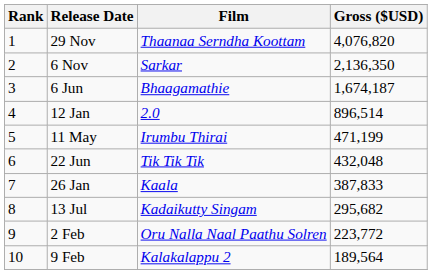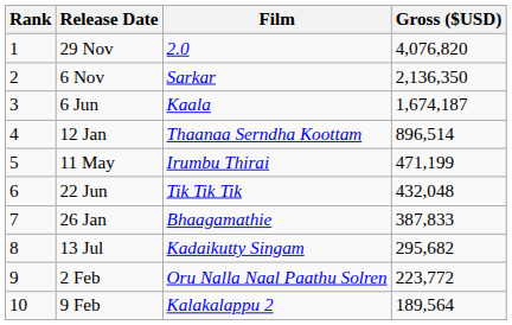 <table class="wikitable">
 <tr>
 <th>Rank</th>
 <th>Release Date</th>
 <th>Film</th>
 <th>Gross ($USD)</th>
 </tr>
 <tr>
 <td>1</td>
 <td>29 Nov</td>
-<td><em><a href='#'>Thaanaa Serndha Koottam</a></em></td>
+<td><a href='#'><em>2.0</em></a></td>
 <td>4,076,820</td>
 </tr>
 <tr>
 <td>2</td>
 <td>6 Nov</td>
 <td><a href='#'><em>Sarkar</em></a></td>
 <td>2,136,350</td>
 </tr>
 <tr>
 <td>3</td>
 <td>6 Jun</td>
-<td><em><a href='#'>Bhaagamathie</a></em></td>
+<td><a href='#'><em>Kaala</em></a></td>
 <td>1,674,187</td>
 </tr>
 <tr>
 <td>4</td>
 <td>12 Jan</td>
-<td><a href='#'><em>2.0</em></a></td>
+<td><em><a href='#'>Thaanaa Serndha Koottam</a></em></td>
 <td>896,514</td>
 </tr>
 <tr>
 <td>5</td>
 <td>11 May</td>
 <td><a href='#'><em>Irumbu Thirai</em></a></td>
 <td>471,199</td>
 </tr>
 <tr>
 <td>6</td>
 <td>22 Jun</td>
 <td><a href='#'><em>Tik Tik Tik</em></a></td>
 <td>432,048</td>
 </tr>
 <tr>
 <td>7</td>
 <td>26 Jan</td>
-<td><a href='#'><em>Kaala</em></a></td>
+<td><em><a href='#'>Bhaagamathie</a></em></td>
 <td>387,833</td>
 </tr>
 <tr>
 <td>8</td>
 <td>13 Jul</td>
 <td><em><a href='#'>Kadaikutty Singam</a></em></td>
 <td>295,682</td>
 </tr>
 <tr>
 <td>9</td>
 <td>2 Feb</td>
 <td><em><a href='#'>Oru Nalla Naal Paathu Solren</a></em></td>
 <td>223,772</td>
 </tr>
 <tr>
 <td>10</td>
 <td>9 Feb</td>
 <td><em><a href='#'>Kalakalappu 2</a></em></td>
 <td>189,564</td>
 </tr>
 </table>
